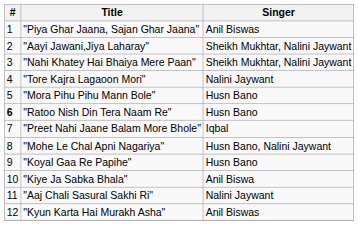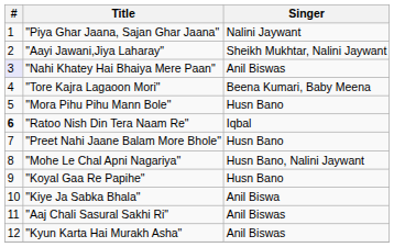 <table class="wikitable" style="font-size:95%;">
 <tr>
 <th>#</th>
 <th>Title</th>
 <th>Singer</th>
 </tr>
 <tr>
 <td>1</td>
 <td>"Piya Ghar Jaana, Sajan Ghar Jaana"</td>
-<td>Anil Biswas</td>
+<td>Nalini Jaywant</td>
 </tr>
 <tr>
 <td>2</td>
 <td>"Aayi Jawani,Jiya Laharay"</td>
 <td>Sheikh Mukhtar, Nalini Jaywant</td>
 </tr>
 <tr>
-<td>3</td>
+<td style="background: lavender;">3</td>
 <td>"Nahi Khatey Hai Bhaiya Mere Paan"</td>
-<td>Sheikh Mukhtar, Nalini Jaywant</td>
+<td>Anil Biswas</td>
 </tr>
 <tr>
 <td>4</td>
 <td>"Tore Kajra Lagaoon Mori"</td>
-<td>Nalini Jaywant</td>
+<td>Beena Kumari, Baby Meena</td>
 </tr>
 <tr>
 <td>5</td>
 <td>"Mora Pihu Pihu Mann Bole"</td>
 <td>Husn Bano</td>
 </tr>
 <tr>
 <td><strong>6</strong></td>
 <td>"Ratoo Nish Din Tera Naam Re"</td>
-<td>Husn Bano</td>
+<td>Iqbal</td>
 </tr>
 <tr>
 <td>7</td>
 <td>"Preet Nahi Jaane Balam More Bhole"</td>
-<td>Iqbal</td>
+<td>Husn Bano</td>
 </tr>
 <tr>
 <td>8</td>
 <td>"Mohe Le Chal Apni Nagariya"</td>
 <td>Husn Bano, Nalini Jaywant</td>
 </tr>
 <tr>
 <td>9</td>
 <td>"Koyal Gaa Re Papihe"</td>
 <td>Husn Bano</td>
 </tr>
 <tr>
 <td>10</td>
 <td>"Kiye Ja Sabka Bhala"</td>
 <td>Anil Biswa</td>
 </tr>
 <tr>
 <td>11</td>
 <td>"Aaj Chali Sasural Sakhi Ri"</td>
-<td>Nalini Jaywant</td>
+<td>Anil Biswas</td>
 </tr>
 <tr>
 <td>12</td>
 <td>"Kyun Karta Hai Murakh Asha"</td>
 <td>Anil Biswas</td>
 </tr>
 <tr>
 </tr>
 </table>
